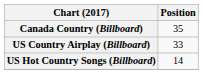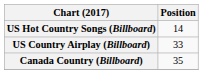 <table class="wikitable sortable plainrowheaders" style="text-align:center">
 <tr>
 <th scope="col">Chart (2017)</th>
 <th scope="col">Position</th>
 </tr>
 <tr>
-<th scope="row">Canada Country (<em>Billboard</em>)</th>
-<td>35</td>
+<th scope="row">US Hot Country Songs (<em>Billboard</em>)</th>
+<td>14</td>
 </tr>
 <tr>
 <th scope="row">US Country Airplay (<em>Billboard</em>)</th>
 <td>33</td>
 </tr>
 <tr>
-<th scope="row">US Hot Country Songs (<em>Billboard</em>)</th>
-<td>14</td>
+<th scope="row">Canada Country (<em>Billboard</em>)</th>
+<td>35</td>
 </tr>
 <tr>
 </tr>
 </table>
